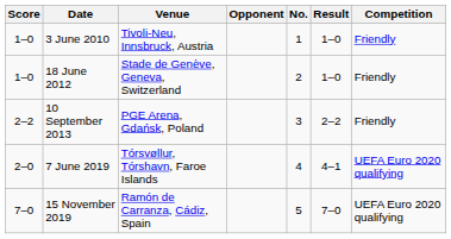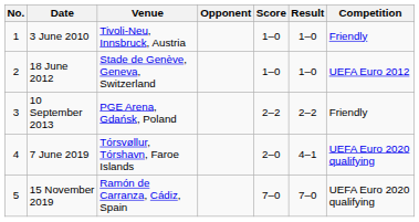 <table class="wikitable sortable">
 <tr>
-<th scope="col">Score</th>
+<th scope="col">No.</th>
 <th scope="col">Date</th>
 <th scope="col">Venue</th>
 <th scope="col">Opponent</th>
-<th scope="col">No.</th>
+<th scope="col">Score</th>
 <th scope="col">Result</th>
 <th scope="col">Competition</th>
 </tr>
 <tr>
-<td align="center">1–0</td>
+<td align="center">1</td>
 <td>3 June 2010</td>
 <td><a href='#'>Tivoli-Neu</a>, <a href='#'>Innsbruck</a>, Austria</td>
 <td></td>
-<td align="center">1</td>
+<td align="center">1–0</td>
 <td align="center">1–0</td>
 <td><a href='#'>Friendly</a></td>
 </tr>
 <tr>
-<td align="center">1–0</td>
+<td align="center">2</td>
 <td>18 June 2012</td>
 <td><a href='#'>Stade de Genève</a>, <a href='#'>Geneva</a>, Switzerland</td>
 <td></td>
-<td align="center">2</td>
 <td align="center">1–0</td>
-<td>Friendly</td>
+<td align="center">1–0</td>
+<td><a href='#'>UEFA Euro 2012</a></td>
 </tr>
 <tr>
-<td align="center">2–2</td>
+<td align="center">3</td>
 <td>10 September 2013</td>
 <td><a href='#'>PGE Arena</a>, <a href='#'>Gdańsk</a>, Poland</td>
 <td></td>
-<td align="center">3</td>
+<td align="center">2–2</td>
 <td align="center">2–2</td>
 <td>Friendly</td>
 </tr>
 <tr>
-<td align="center">2–0</td>
+<td align="center">4</td>
 <td>7 June 2019</td>
 <td><a href='#'>Tórsvøllur</a>, <a href='#'>Tórshavn</a>, Faroe Islands</td>
 <td></td>
-<td align="center">4</td>
+<td align="center">2–0</td>
 <td align="center">4–1</td>
 <td><a href='#'>UEFA Euro 2020 qualifying</a></td>
 </tr>
 <tr>
-<td align="center">7–0</td>
+<td align="center">5</td>
 <td>15 November 2019</td>
 <td><a href='#'>Ramón de Carranza</a>, <a href='#'>Cádiz</a>, Spain</td>
 <td></td>
-<td align="center">5</td>
+<td align="center">7–0</td>
 <td align="center">7–0</td>
 <td>UEFA Euro 2020 qualifying</td>
 </tr>
 </table>
